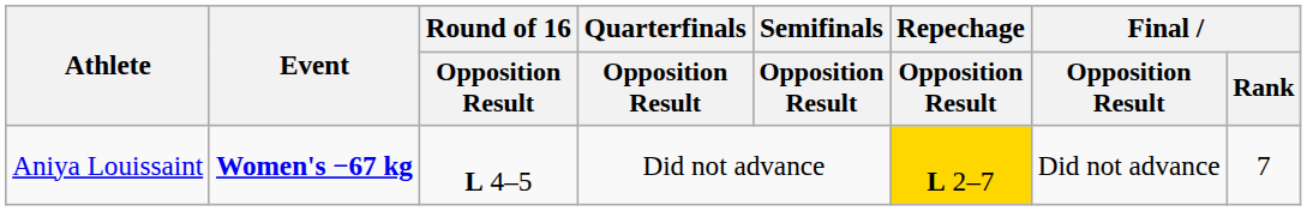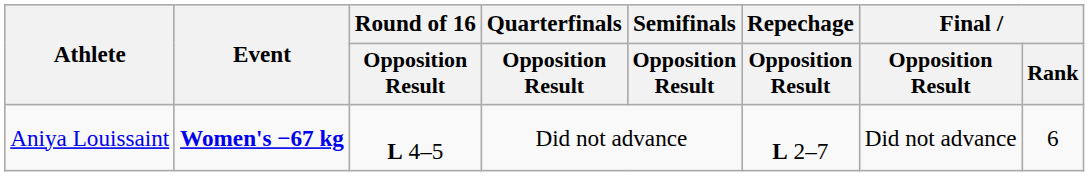 <table class="wikitable" style="font-size:90%;">
 <tr>
 <th rowspan=2>Athlete</th>
 <th rowspan=2>Event</th>
 <th>Round of 16</th>
 <th>Quarterfinals</th>
 <th>Semifinals</th>
 <th>Repechage</th>
 <th colspan=2>Final / </th>
 </tr>
 <tr style="font-size:95%">
 <th>Opposition<br>Result</th>
 <th>Opposition<br>Result</th>
 <th>Opposition<br>Result</th>
 <th>Opposition<br>Result</th>
 <th>Opposition<br>Result</th>
 <th>Rank</th>
 </tr>
 <tr align=center>
 <td align=left><a href='#'>Aniya Louissaint</a></td>
 <td align=left><strong><a href='#'>Women's −67 kg</a></strong></td>
 <td><br><strong>L</strong> 4–5</td>
 <td colspan=2>Did not advance</td>
-<td style="background: gold;"><br><strong>L</strong> 2–7</td>
+<td><br><strong>L</strong> 2–7</td>
 <td>Did not advance</td>
-<td>7</td>
+<td>6</td>
 </tr>
 </table>
